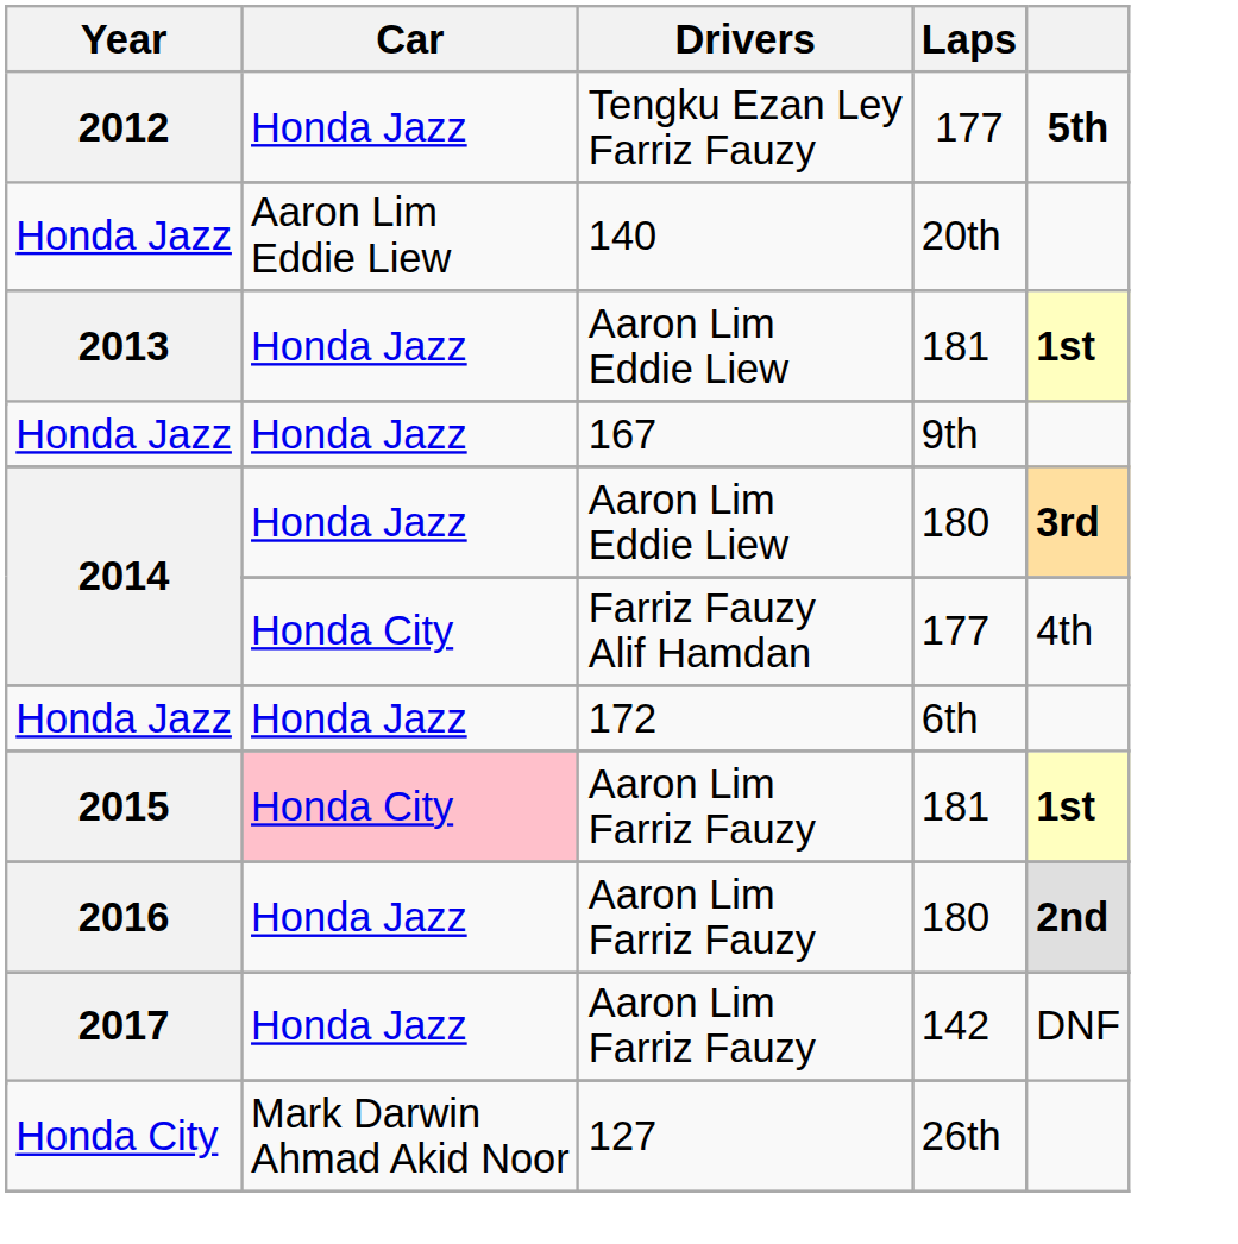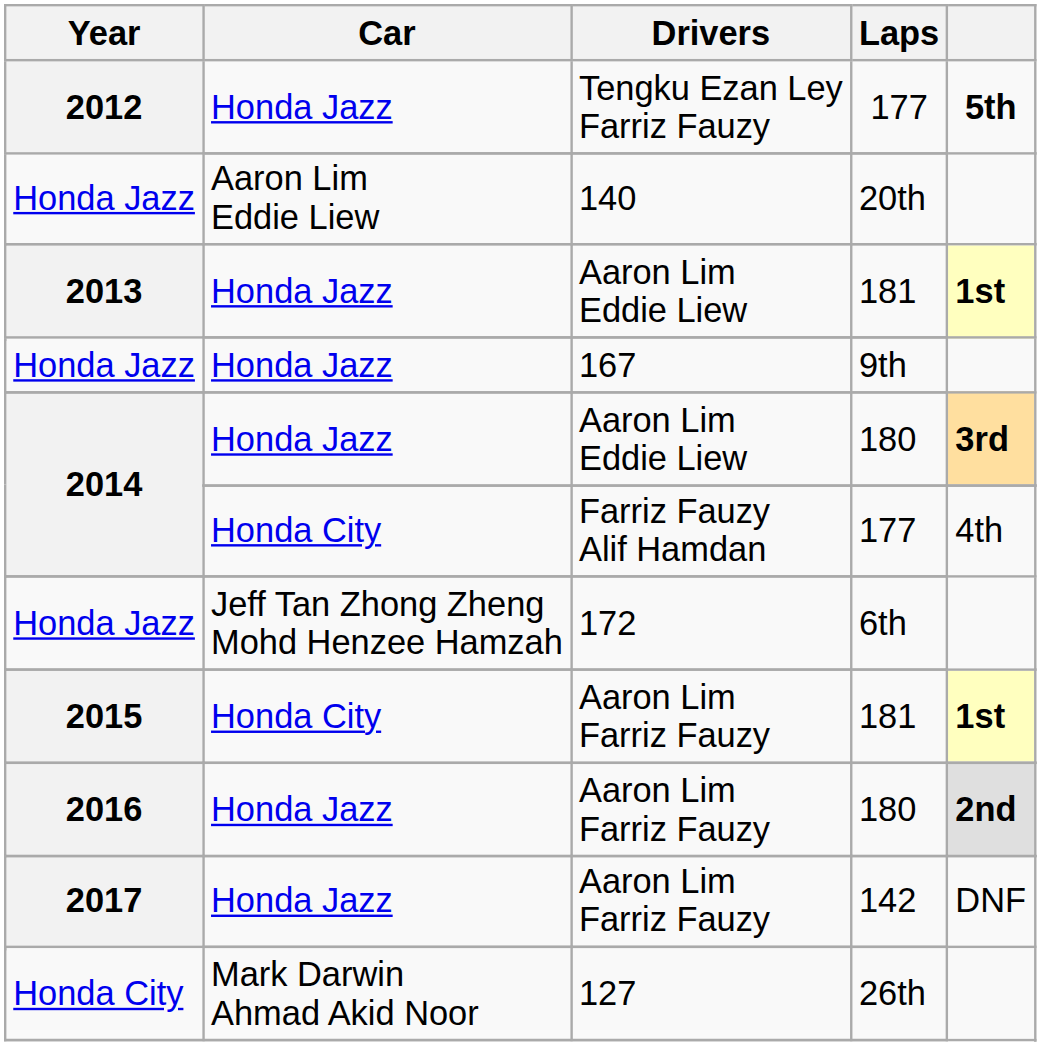 <table class="wikitable" style="font-size:90%">
 <tr>
 <th>Year</th>
 <th>Car</th>
 <th>Drivers</th>
 <th>Laps</th>
 <th></th>
 </tr>
 <tr align="center">
 <th rowspan="2">2012</th>
 <td align="left"><a href='#'>Honda Jazz</a></td>
 <td align="left"> Tengku Ezan Ley<br> Farriz Fauzy</td>
 <td>177</td>
 <td><strong>5th</strong></td>
 </tr>
 <tr align="center">
 </tr>
 <tr>
 <td align="left"><a href='#'>Honda Jazz</a></td>
 <td align="left"> Aaron Lim<br> Eddie Liew</td>
 <td>140</td>
 <td>20th</td>
 </tr>
 <tr align="center">
 </tr>
 <tr>
 <th rowspan="2">2013</th>
 <td align="left"><a href='#'>Honda Jazz</a></td>
 <td align="left"> Aaron Lim<br> Eddie Liew</td>
 <td>181</td>
 <td style="background:#ffffbf;"><strong>1st</strong></td>
 </tr>
 <tr align="center">
 </tr>
 <tr>
 <td align="left"><a href='#'>Honda Jazz</a></td>
 <td align="left"><a href='#'>Honda Jazz</a></td>
 <td>167</td>
 <td>9th</td>
 </tr>
 <tr align="center">
 </tr>
 <tr>
 <th rowspan="3">2014</th>
 <td align="left"><a href='#'>Honda Jazz</a></td>
 <td align="left"> Aaron Lim<br> Eddie Liew</td>
 <td>180</td>
 <td style="background:#ffdf9f;"><strong>3rd</strong></td>
 </tr>
 <tr align="center">
 </tr>
 <tr>
 <td align="left"><a href='#'>Honda City</a></td>
 <td align="left"> Farriz Fauzy<br> Alif Hamdan</td>
 <td>177</td>
 <td>4th</td>
 </tr>
 <tr align="center">
 </tr>
 <tr>
 <td align="left"><a href='#'>Honda Jazz</a></td>
-<td align="left"><a href='#'>Honda Jazz</a></td>
+<td align="left"> Jeff Tan Zhong Zheng<br> Mohd Henzee Hamzah</td>
 <td>172</td>
 <td>6th</td>
 </tr>
 <tr align="center">
 </tr>
 <tr>
 <th rowspan="1">2015</th>
-<td align="left" style="background: pink;"><a href='#'>Honda City</a></td>
+<td align="left"><a href='#'>Honda City</a></td>
 <td align="left"> Aaron Lim<br> Farriz Fauzy</td>
 <td>181</td>
 <td style="background:#ffffbf;"><strong>1st</strong></td>
 </tr>
 <tr align="center">
 </tr>
 <tr>
 <th rowspan="1">2016</th>
 <td align="left"><a href='#'>Honda Jazz</a></td>
 <td align="left"> Aaron Lim<br> Farriz Fauzy</td>
 <td>180</td>
 <td style="background:#dfdfdf;"><strong>2nd</strong></td>
 </tr>
 <tr align="center">
 </tr>
 <tr>
 <th rowspan="2">2017</th>
 <td align="left"><a href='#'>Honda Jazz</a></td>
 <td align="left"> Aaron Lim<br> Farriz Fauzy</td>
 <td>142</td>
 <td>DNF</td>
 </tr>
 <tr align="center">
 </tr>
 <tr>
 <td align="left"><a href='#'>Honda City</a></td>
 <td align="left"> Mark Darwin<br> Ahmad Akid Noor</td>
 <td>127</td>
 <td>26th</td>
 </tr>
 <tr align="center">
 </tr>
 </table>
